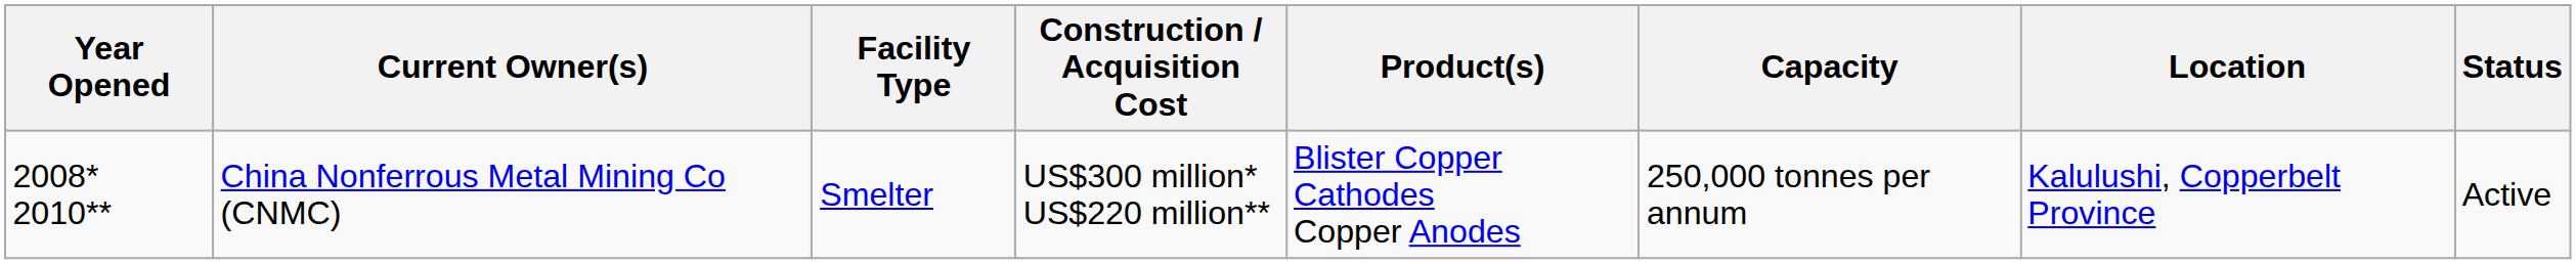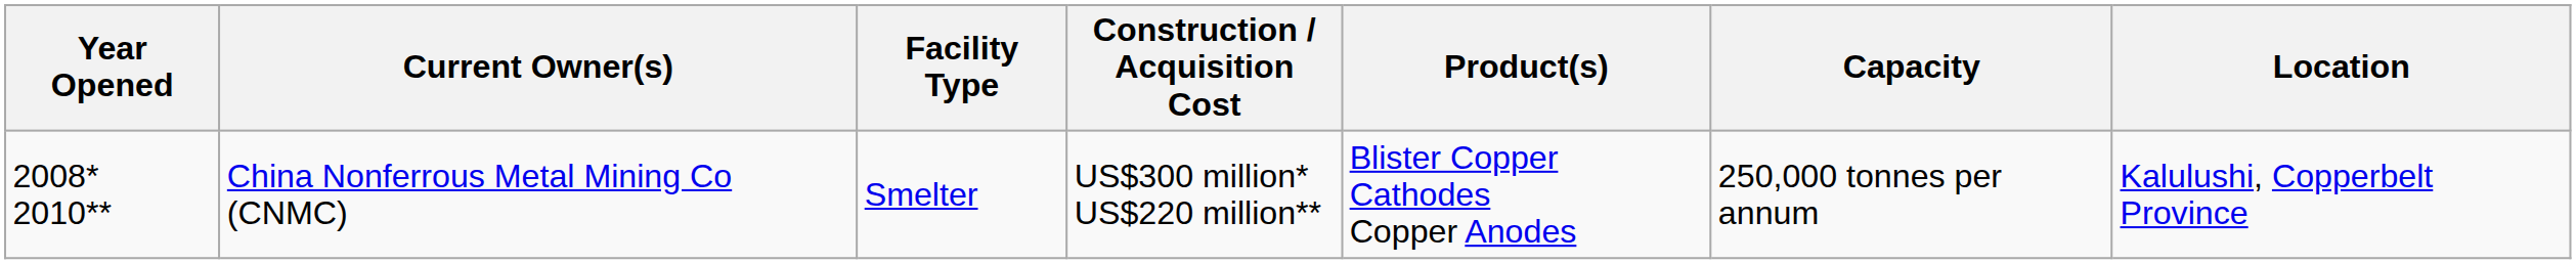 <table class="wikitable">
 <tr>
 <th>Year Opened</th>
 <th>Current Owner(s)</th>
 <th>Facility Type</th>
 <th>Construction /<br>Acquisition Cost</th>
 <th>Product(s)</th>
 <th>Capacity</th>
 <th>Location</th>
-<th>Status</th>
 </tr>
 <tr>
 <td>2008*<br>2010**</td>
 <td><a href='#'>China Nonferrous Metal Mining Co</a> (CNMC)</td>
 <td><a href='#'>Smelter</a></td>
 <td>US$300 million*<br>US$220 million**</td>
 <td><a href='#'>Blister Copper</a>  <a href='#'>Cathodes</a><br>Copper <a href='#'>Anodes</a></td>
 <td>250,000 tonnes per annum</td>
 <td><a href='#'>Kalulushi</a>, <a href='#'>Copperbelt Province</a></td>
-<td>Active</td>
 </tr>
 </table>
